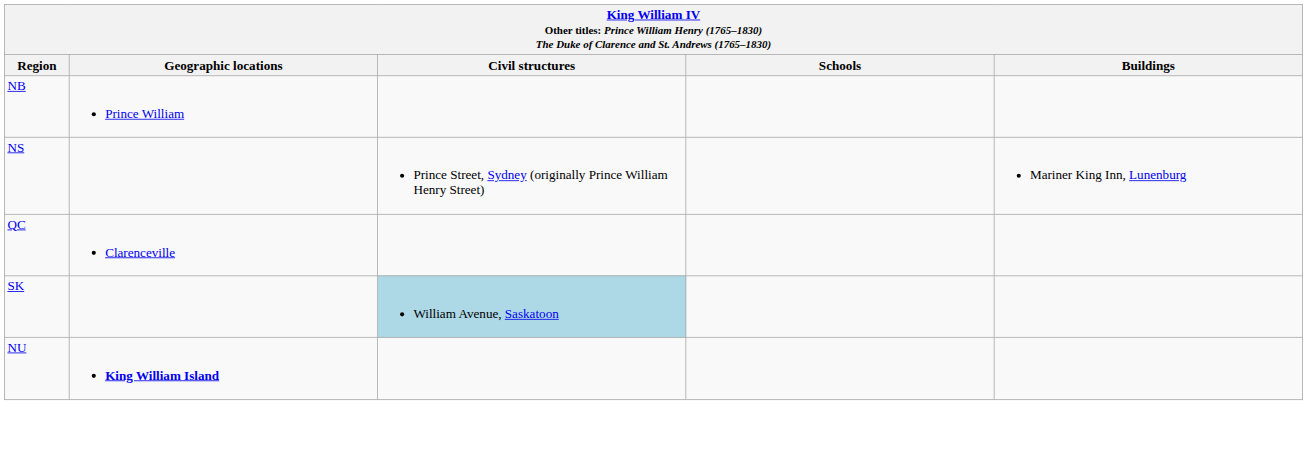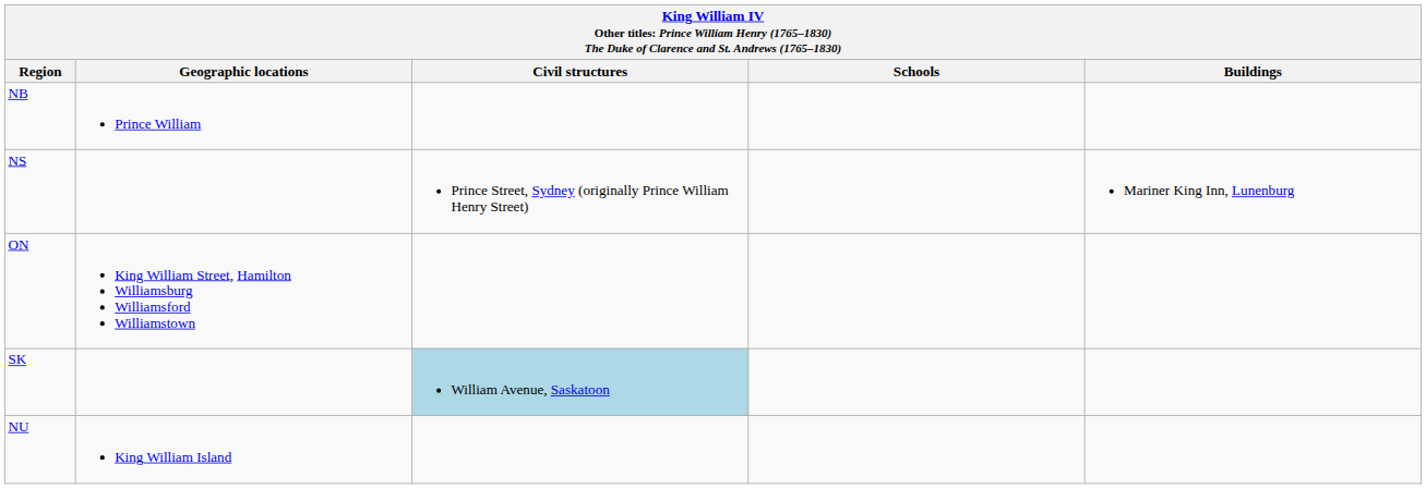 <table class="wikitable" width="100%">
 <tr>
 <th colspan="5"> <a href='#'>King William IV</a><br><small>Other titles: <em>Prince William Henry (1765–1830)</em><br><em>The Duke of Clarence and St. Andrews (1765–1830)</em></small></th>
 </tr>
 <tr>
 <th width="5%">Region</th>
 <th width="23.75%">Geographic locations</th>
 <th width="23.75%">Civil structures</th>
 <th width="23.75%">Schools</th>
 <th width="23.75%">Buildings</th>
 </tr>
 <tr>
 <td align=left valign=top> <a href='#'>NB</a></td>
 <td align=left valign=top><br><ul><li><a href='#'>Prince William</a></li></ul></td>
 <td></td>
 <td></td>
 <td></td>
 </tr>
 <tr>
 <td align=left valign=top> <a href='#'>NS</a></td>
 <td></td>
 <td align=left valign=top><br><ul><li>Prince Street, <a href='#'>Sydney</a> (originally Prince William Henry Street)</li></ul></td>
 <td></td>
 <td align=left valign=top><br><ul><li>Mariner King Inn, <a href='#'>Lunenburg</a></li></ul></td>
 </tr>
 <tr>
-<td align=left valign=top> <a href='#'>QC</a></td>
-<td align=left valign=top><br><ul><li><a href='#'>Clarenceville</a></li></ul></td>
+<td align=left valign=top> <a href='#'>ON</a></td>
+<td align=left valign=top><br><ul><li><a href='#'>King William Street</a>, <a href='#'>Hamilton</a></li><li><a href='#'>Williamsburg</a></li><li><a href='#'>Williamsford</a></li><li><a href='#'>Williamstown</a></li></ul></td>
 <td></td>
 <td></td>
 <td></td>
 </tr>
 <tr>
 <td align=left valign=top> <a href='#'>SK</a></td>
 <td></td>
 <td align=left valign=top style="background: lightblue;"><br><ul><li>William Avenue, <a href='#'>Saskatoon</a></li></ul></td>
 <td></td>
 <td></td>
 </tr>
 <tr>
 <td align=left valign=top> <a href='#'>NU</a></td>
-<td align=left valign=top><strong><br><ul><li><a href='#'>King William Island</a></li></ul></strong></td>
+<td align=left valign=top><br><ul><li><a href='#'>King William Island</a></li></ul></td>
 <td></td>
 <td></td>
 <td></td>
 </tr>
 </table>
